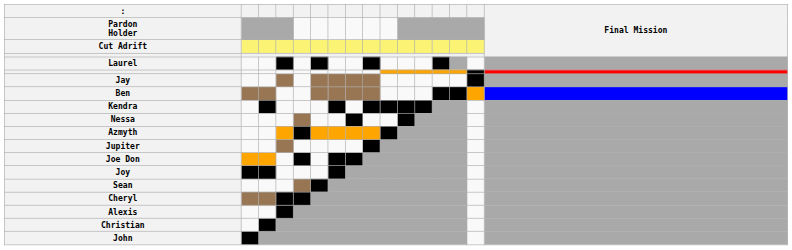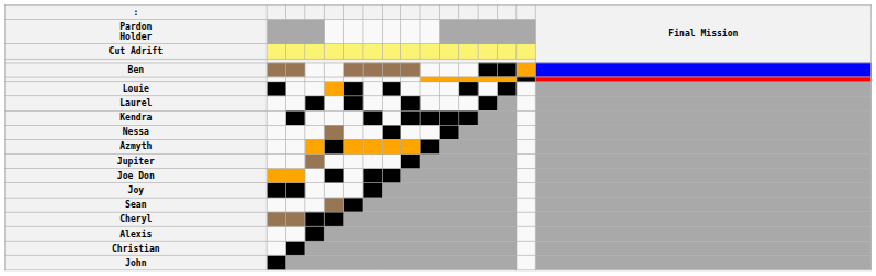 <table class="wikitable nowrap" width=100% style="text-align:center;">
 <tr>
 <th>:</th>
 <th></th>
 <th></th>
 <th></th>
 <th></th>
 <th></th>
 <th></th>
 <th></th>
 <th></th>
 <th></th>
 <th></th>
 <th></th>
 <th></th>
 <th></th>
 <th></th>
 <th rowspan=4>Final Mission</th>
 </tr>
 <tr>
 <th>Pardon<br>Holder</th>
 <td colspan=3 bgcolor="darkgray"></td>
 <td></td>
 <td></td>
 <td></td>
 <td></td>
 <td></td>
 <td></td>
 <td colspan=5 bgcolor="darkgray"></td>
 </tr>
 <tr>
 <th>Cut Adrift</th>
 <td bgcolor="FBF373"></td>
 <td bgcolor="FBF373"></td>
 <td bgcolor="FBF373"></td>
 <td bgcolor="FBF373"></td>
 <td bgcolor="FBF373"></td>
 <td bgcolor="FBF373"></td>
 <td bgcolor="FBF373"></td>
 <td bgcolor="FBF373"></td>
 <td bgcolor="FBF373"></td>
 <td bgcolor="FBF373"></td>
 <td bgcolor="FBF373"></td>
 <td bgcolor="FBF373"></td>
 <td bgcolor="FBF373"></td>
 <td bgcolor="FBF373"></td>
 </tr>
 <tr>
 <th></th>
 <th colspan=14></th>
 </tr>
 <tr>
-<th>Laurel</th>
+<th>Ben</th>
+<td bgcolor=#987654></td>
+<td bgcolor=#987654></td>
 <td></td>
 <td></td>
-<td bgcolor=black></td>
-<td></td>
-<td bgcolor=black></td>
-<td></td>
-<td></td>
-<td bgcolor=black></td>
+<td bgcolor=#987654></td>
+<td bgcolor=#987654></td>
+<td bgcolor=#987654></td>
+<td bgcolor=#987654></td>
 <td></td>
 <td></td>
 <td></td>
 <td bgcolor=black></td>
-<td bgcolor=darkgray></td>
-<td></td>
-<td bgcolor=darkgray></td>
+<td bgcolor=black></td>
+<td bgcolor=orange></td>
+<td bgcolor=blue></td>
 </tr>
 <tr>
 <th></th>
 <td></td>
 <td></td>
 <td></td>
 <td></td>
 <td></td>
 <td></td>
 <td></td>
 <td></td>
 <td bgcolor=orange></td>
 <td bgcolor=orange></td>
 <td bgcolor=orange></td>
 <td bgcolor=orange></td>
 <td bgcolor=orange></td>
 <td bgcolor=black></td>
 <td bgcolor=red></td>
 </tr>
 <tr>
-<th>Jay</th>
+<th>Louie</th>
+<td bgcolor=black></td>
 <td></td>
 <td></td>
-<td bgcolor=#987654></td>
+<td bgcolor=orange></td>
+<td bgcolor=black></td>
 <td></td>
-<td bgcolor=#987654></td>
-<td bgcolor=#987654></td>
-<td bgcolor=#987654></td>
-<td bgcolor=#987654></td>
+<td bgcolor=black></td>
 <td></td>
 <td></td>
+<td></td>
+<td bgcolor=black></td>
+<td></td>
+<td bgcolor=black></td>
+<td></td>
+<td bgcolor=darkgray></td>
+</tr>
+<tr>
+<th>Laurel</th>
+<td></td>
+<td></td>
+<td bgcolor=black></td>
+<td></td>
+<td bgcolor=black></td>
+<td></td>
+<td></td>
+<td bgcolor=black></td>
 <td></td>
 <td></td>
 <td></td>
 <td bgcolor=black></td>
 <td bgcolor=darkgray></td>
-</tr>
-<tr>
-<th>Ben</th>
-<td bgcolor=#987654></td>
-<td bgcolor=#987654></td>
 <td></td>
-<td></td>
-<td bgcolor=#987654></td>
-<td bgcolor=#987654></td>
-<td bgcolor=#987654></td>
-<td bgcolor=#987654></td>
-<td></td>
-<td></td>
-<td></td>
-<td bgcolor=black></td>
-<td bgcolor=black></td>
-<td bgcolor=orange></td>
-<td bgcolor=blue></td>
+<td bgcolor=darkgray></td>
 </tr>
 <tr>
 <th>Kendra</th>
 <td></td>
 <td bgcolor=black></td>
 <td></td>
 <td></td>
 <td></td>
 <td bgcolor=black></td>
 <td></td>
 <td bgcolor=black></td>
 <td bgcolor=black></td>
 <td bgcolor=black></td>
 <td bgcolor=black></td>
 <td colspan=2 bgcolor=darkgray></td>
 <td></td>
 <td bgcolor=darkgray></td>
 </tr>
 <tr>
 <th>Nessa</th>
 <td></td>
 <td></td>
 <td></td>
 <td bgcolor=#987654></td>
 <td></td>
 <td></td>
 <td bgcolor=black></td>
 <td></td>
 <td></td>
 <td bgcolor=black></td>
 <td colspan=3 bgcolor=darkgray></td>
 <td></td>
 <td bgcolor=darkgray></td>
 </tr>
 <tr>
 <th>Azmyth</th>
 <td></td>
 <td></td>
 <td bgcolor=orange></td>
 <td bgcolor=black></td>
 <td bgcolor=orange></td>
 <td bgcolor=orange></td>
 <td bgcolor=orange></td>
 <td bgcolor=orange></td>
 <td bgcolor=black></td>
 <td colspan=4 bgcolor=darkgray></td>
 <td></td>
 <td bgcolor=darkgray></td>
 </tr>
 <tr>
 <th>Jupiter</th>
 <td></td>
 <td></td>
 <td bgcolor=#987654></td>
 <td></td>
 <td></td>
 <td></td>
 <td></td>
 <td bgcolor=black></td>
 <td colspan=5 bgcolor=darkgray></td>
 <td></td>
 <td bgcolor=darkgray></td>
 </tr>
 <tr>
 <th>Joe Don</th>
 <td bgcolor=orange></td>
 <td bgcolor=orange></td>
 <td></td>
 <td bgcolor=black></td>
 <td></td>
 <td bgcolor=black></td>
 <td bgcolor=black></td>
 <td colspan=6 bgcolor=darkgray></td>
 <td></td>
 <td bgcolor=darkgray></td>
 </tr>
 <tr>
 <th>Joy</th>
 <td bgcolor=black></td>
 <td bgcolor=black></td>
 <td></td>
 <td></td>
 <td></td>
 <td bgcolor=black></td>
 <td colspan=7 bgcolor=darkgray></td>
 <td></td>
 <td bgcolor=darkgray></td>
 </tr>
 <tr>
 <th>Sean</th>
 <td></td>
 <td></td>
 <td></td>
 <td bgcolor=#987654></td>
 <td bgcolor=black></td>
 <td colspan=8 bgcolor=darkgray></td>
 <td></td>
 <td bgcolor=darkgray></td>
 </tr>
 <tr>
 <th>Cheryl</th>
 <td bgcolor=#987654></td>
 <td bgcolor=#987654></td>
 <td bgcolor=black></td>
 <td bgcolor=black></td>
 <td colspan=9 bgcolor=darkgray></td>
 <td></td>
 <td bgcolor=darkgray></td>
 </tr>
 <tr>
 <th>Alexis</th>
 <td></td>
 <td></td>
 <td bgcolor=black></td>
 <td colspan=10 bgcolor=darkgray></td>
 <td></td>
 <td bgcolor=darkgray></td>
 </tr>
 <tr>
 <th>Christian</th>
 <td></td>
 <td bgcolor=black></td>
 <td colspan=11 bgcolor=darkgray></td>
 <td></td>
 <td bgcolor=darkgray></td>
 </tr>
 <tr>
 <th>John</th>
 <td bgcolor=black></td>
 <td colspan=12 bgcolor=darkgray></td>
 <td></td>
 <td bgcolor=darkgray></td>
 </tr>
 </table>
